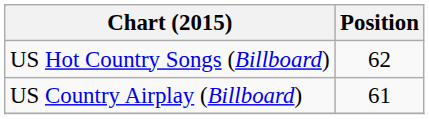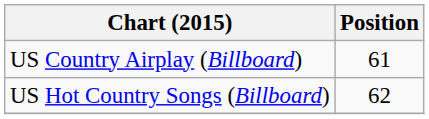 <table class="wikitable">
 <tr>
 <th scope="col">Chart (2015)</th>
 <th scope="col">Position</th>
 </tr>
 <tr>
+<td>US <a href='#'>Country Airplay</a> (<em><a href='#'>Billboard</a></em>)</td>
+<td align="center">61</td>
+</tr>
+<tr>
 <td>US <a href='#'>Hot Country Songs</a> (<em><a href='#'>Billboard</a></em>)</td>
 <td align="center">62</td>
 </tr>
 <tr>
-<td>US <a href='#'>Country Airplay</a> (<em><a href='#'>Billboard</a></em>)</td>
-<td align="center">61</td>
-</tr>
-<tr>
 </tr>
 </table>
